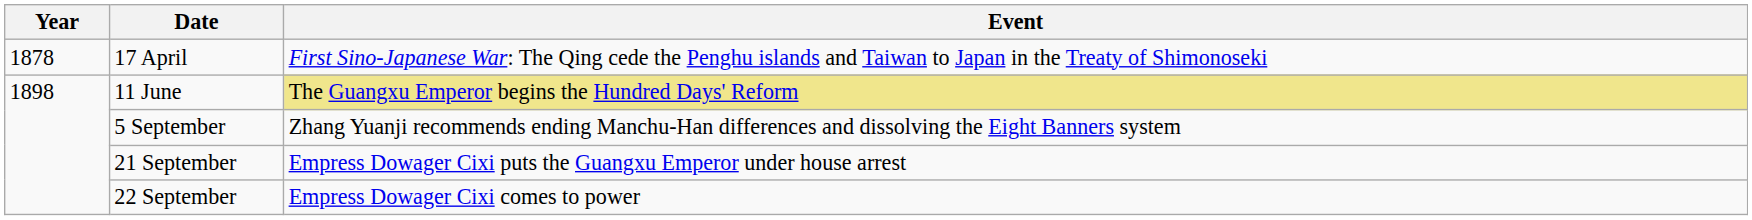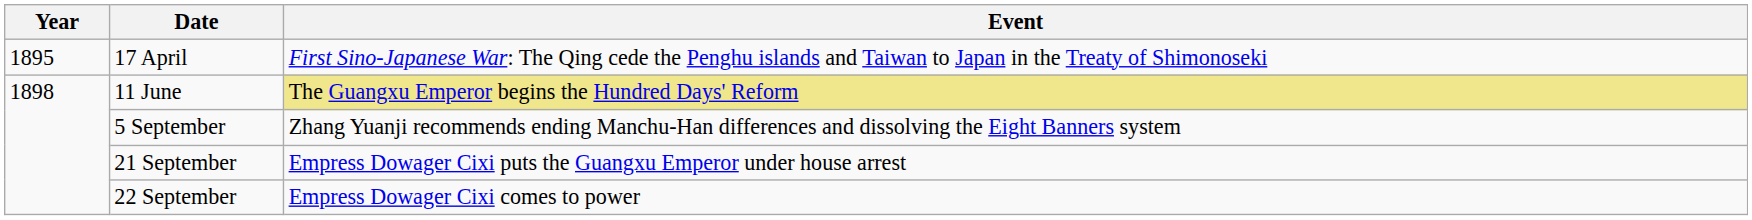 <table class="wikitable" style="width:100%;">
 <tr>
 <th style="width:6%">Year</th>
 <th style="width:10%">Date</th>
 <th>Event</th>
 </tr>
 <tr>
-<td>1878</td>
+<td>1895</td>
 <td>17 April</td>
 <td><em><a href='#'>First Sino-Japanese War</a></em>: The Qing cede the <a href='#'>Penghu islands</a> and <a href='#'>Taiwan</a> to <a href='#'>Japan</a> in the <a href='#'>Treaty of Shimonoseki</a></td>
 </tr>
 <tr>
 <td rowspan="4" style="vertical-align:top;">1898</td>
 <td>11 June</td>
 <td style="background: khaki;">The <a href='#'>Guangxu Emperor</a> begins the <a href='#'>Hundred Days' Reform</a></td>
 </tr>
 <tr>
 <td>5 September</td>
 <td>Zhang Yuanji recommends ending Manchu-Han differences and dissolving the <a href='#'>Eight Banners</a> system</td>
 </tr>
 <tr>
 <td>21 September</td>
 <td><a href='#'>Empress Dowager Cixi</a> puts the <a href='#'>Guangxu Emperor</a> under house arrest</td>
 </tr>
 <tr>
 <td>22 September</td>
 <td><a href='#'>Empress Dowager Cixi</a> comes to power</td>
 </tr>
 </table>
